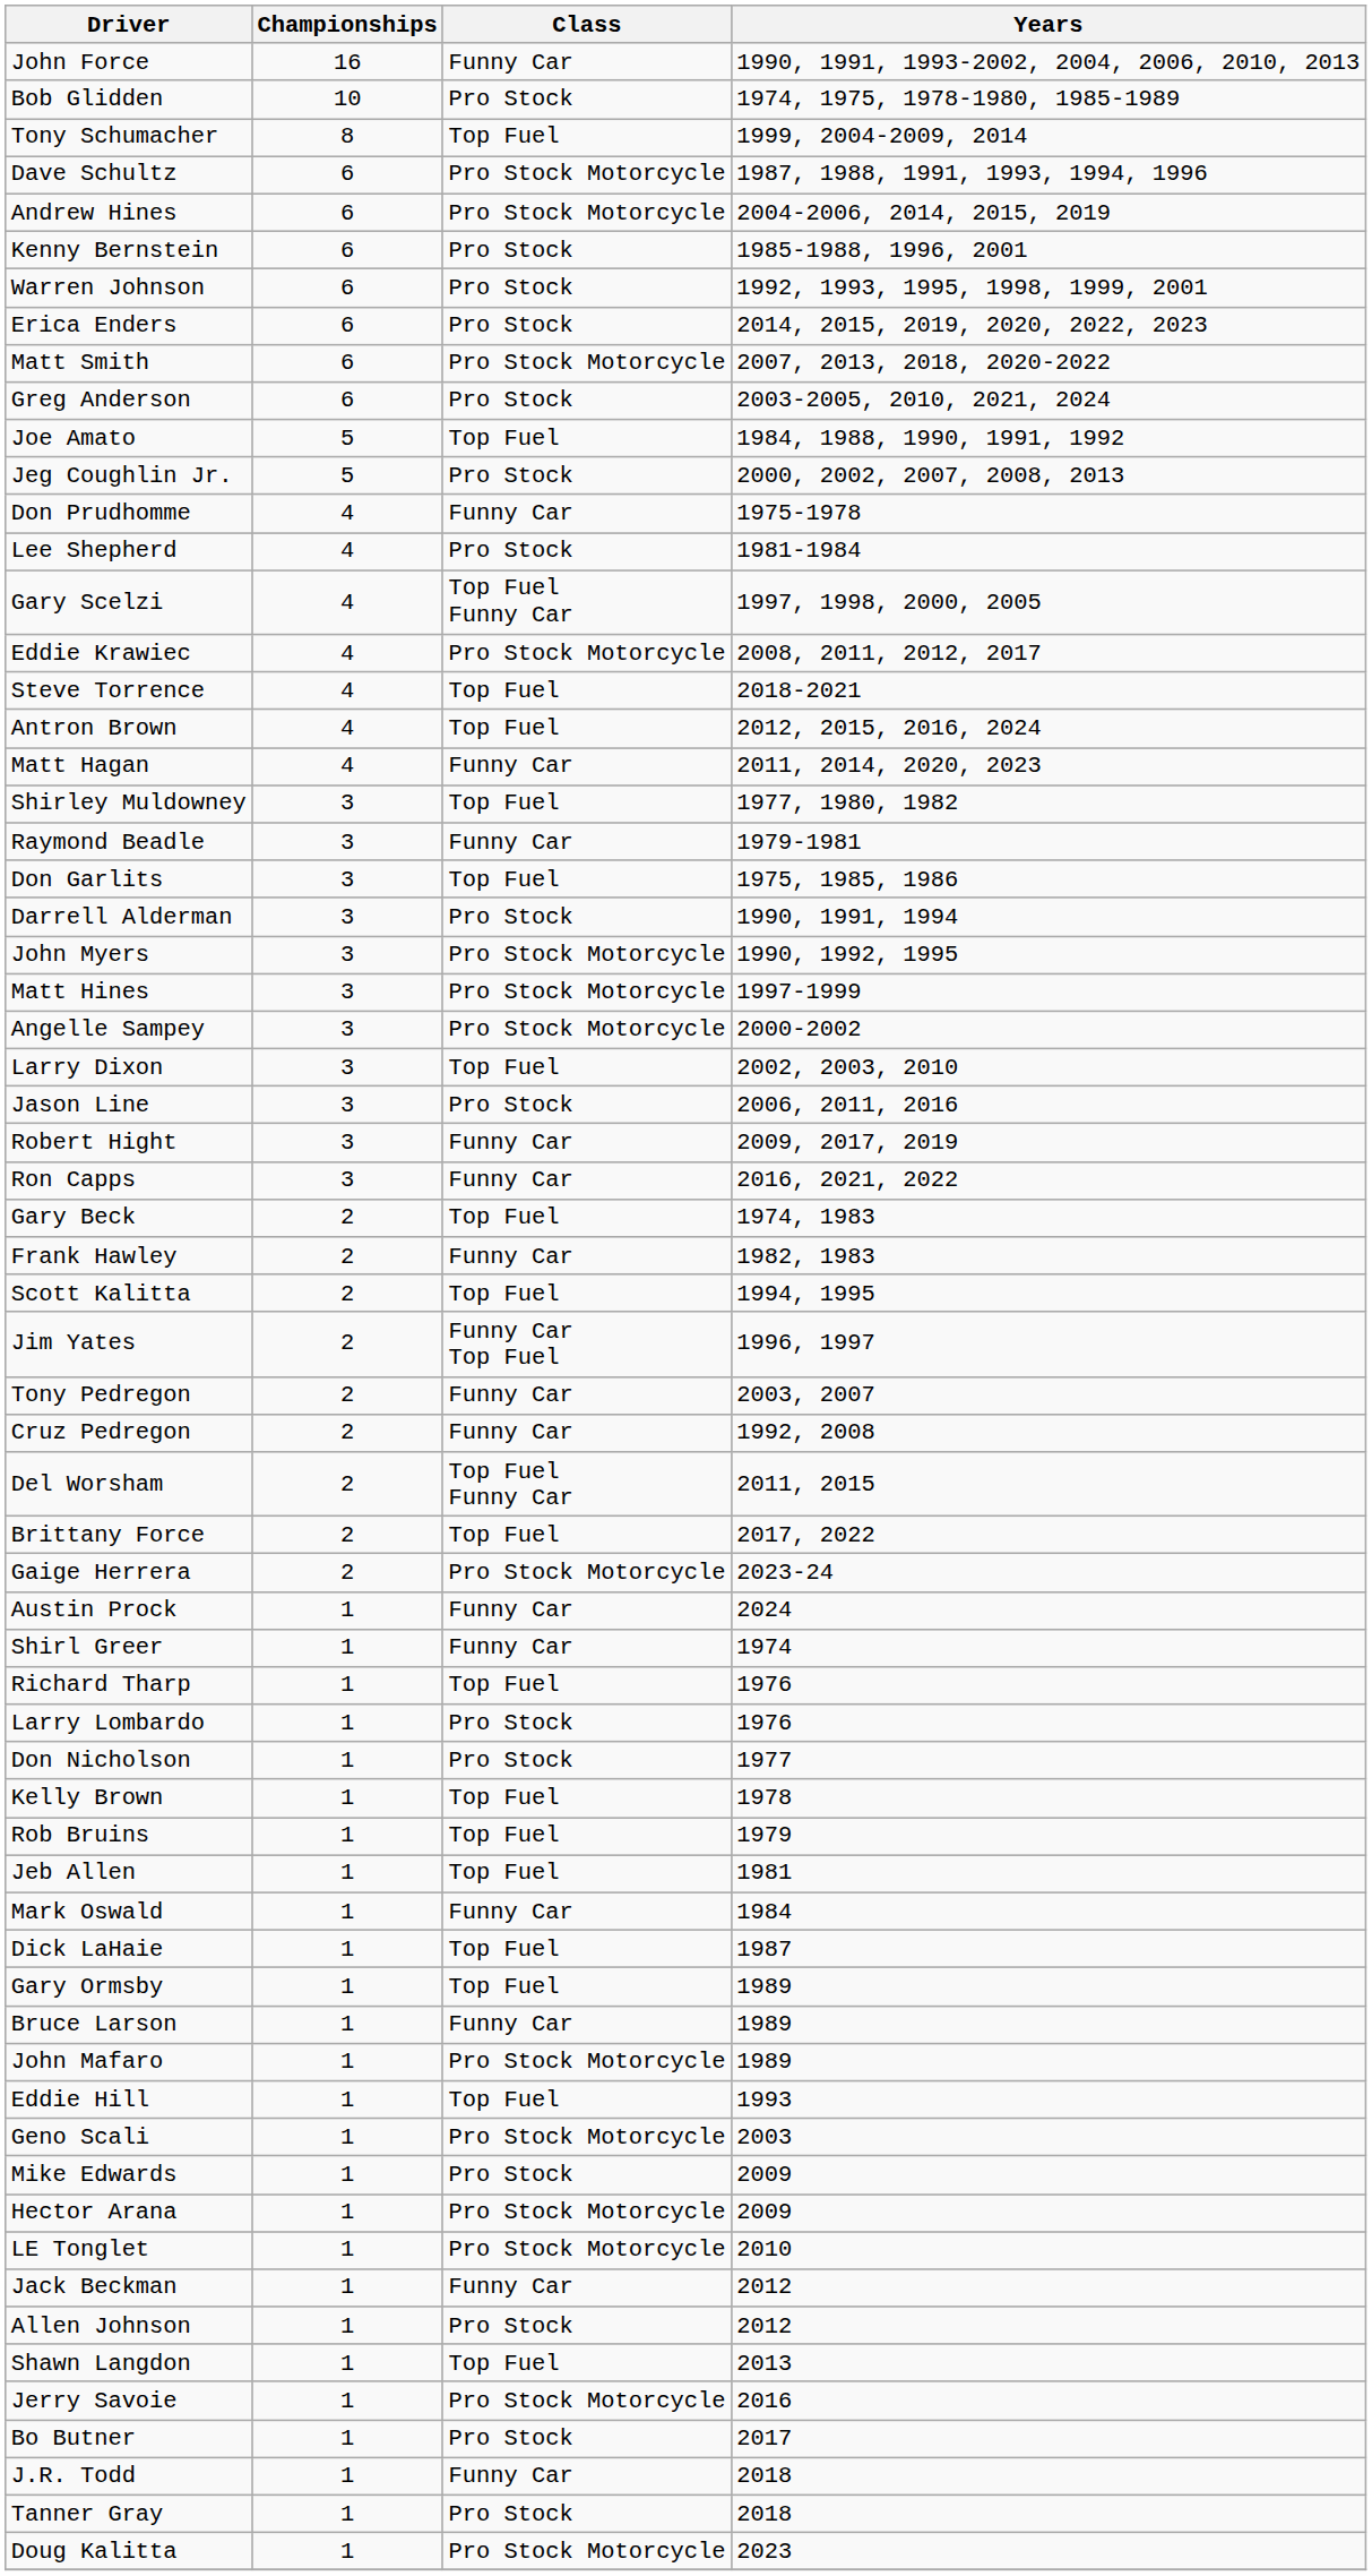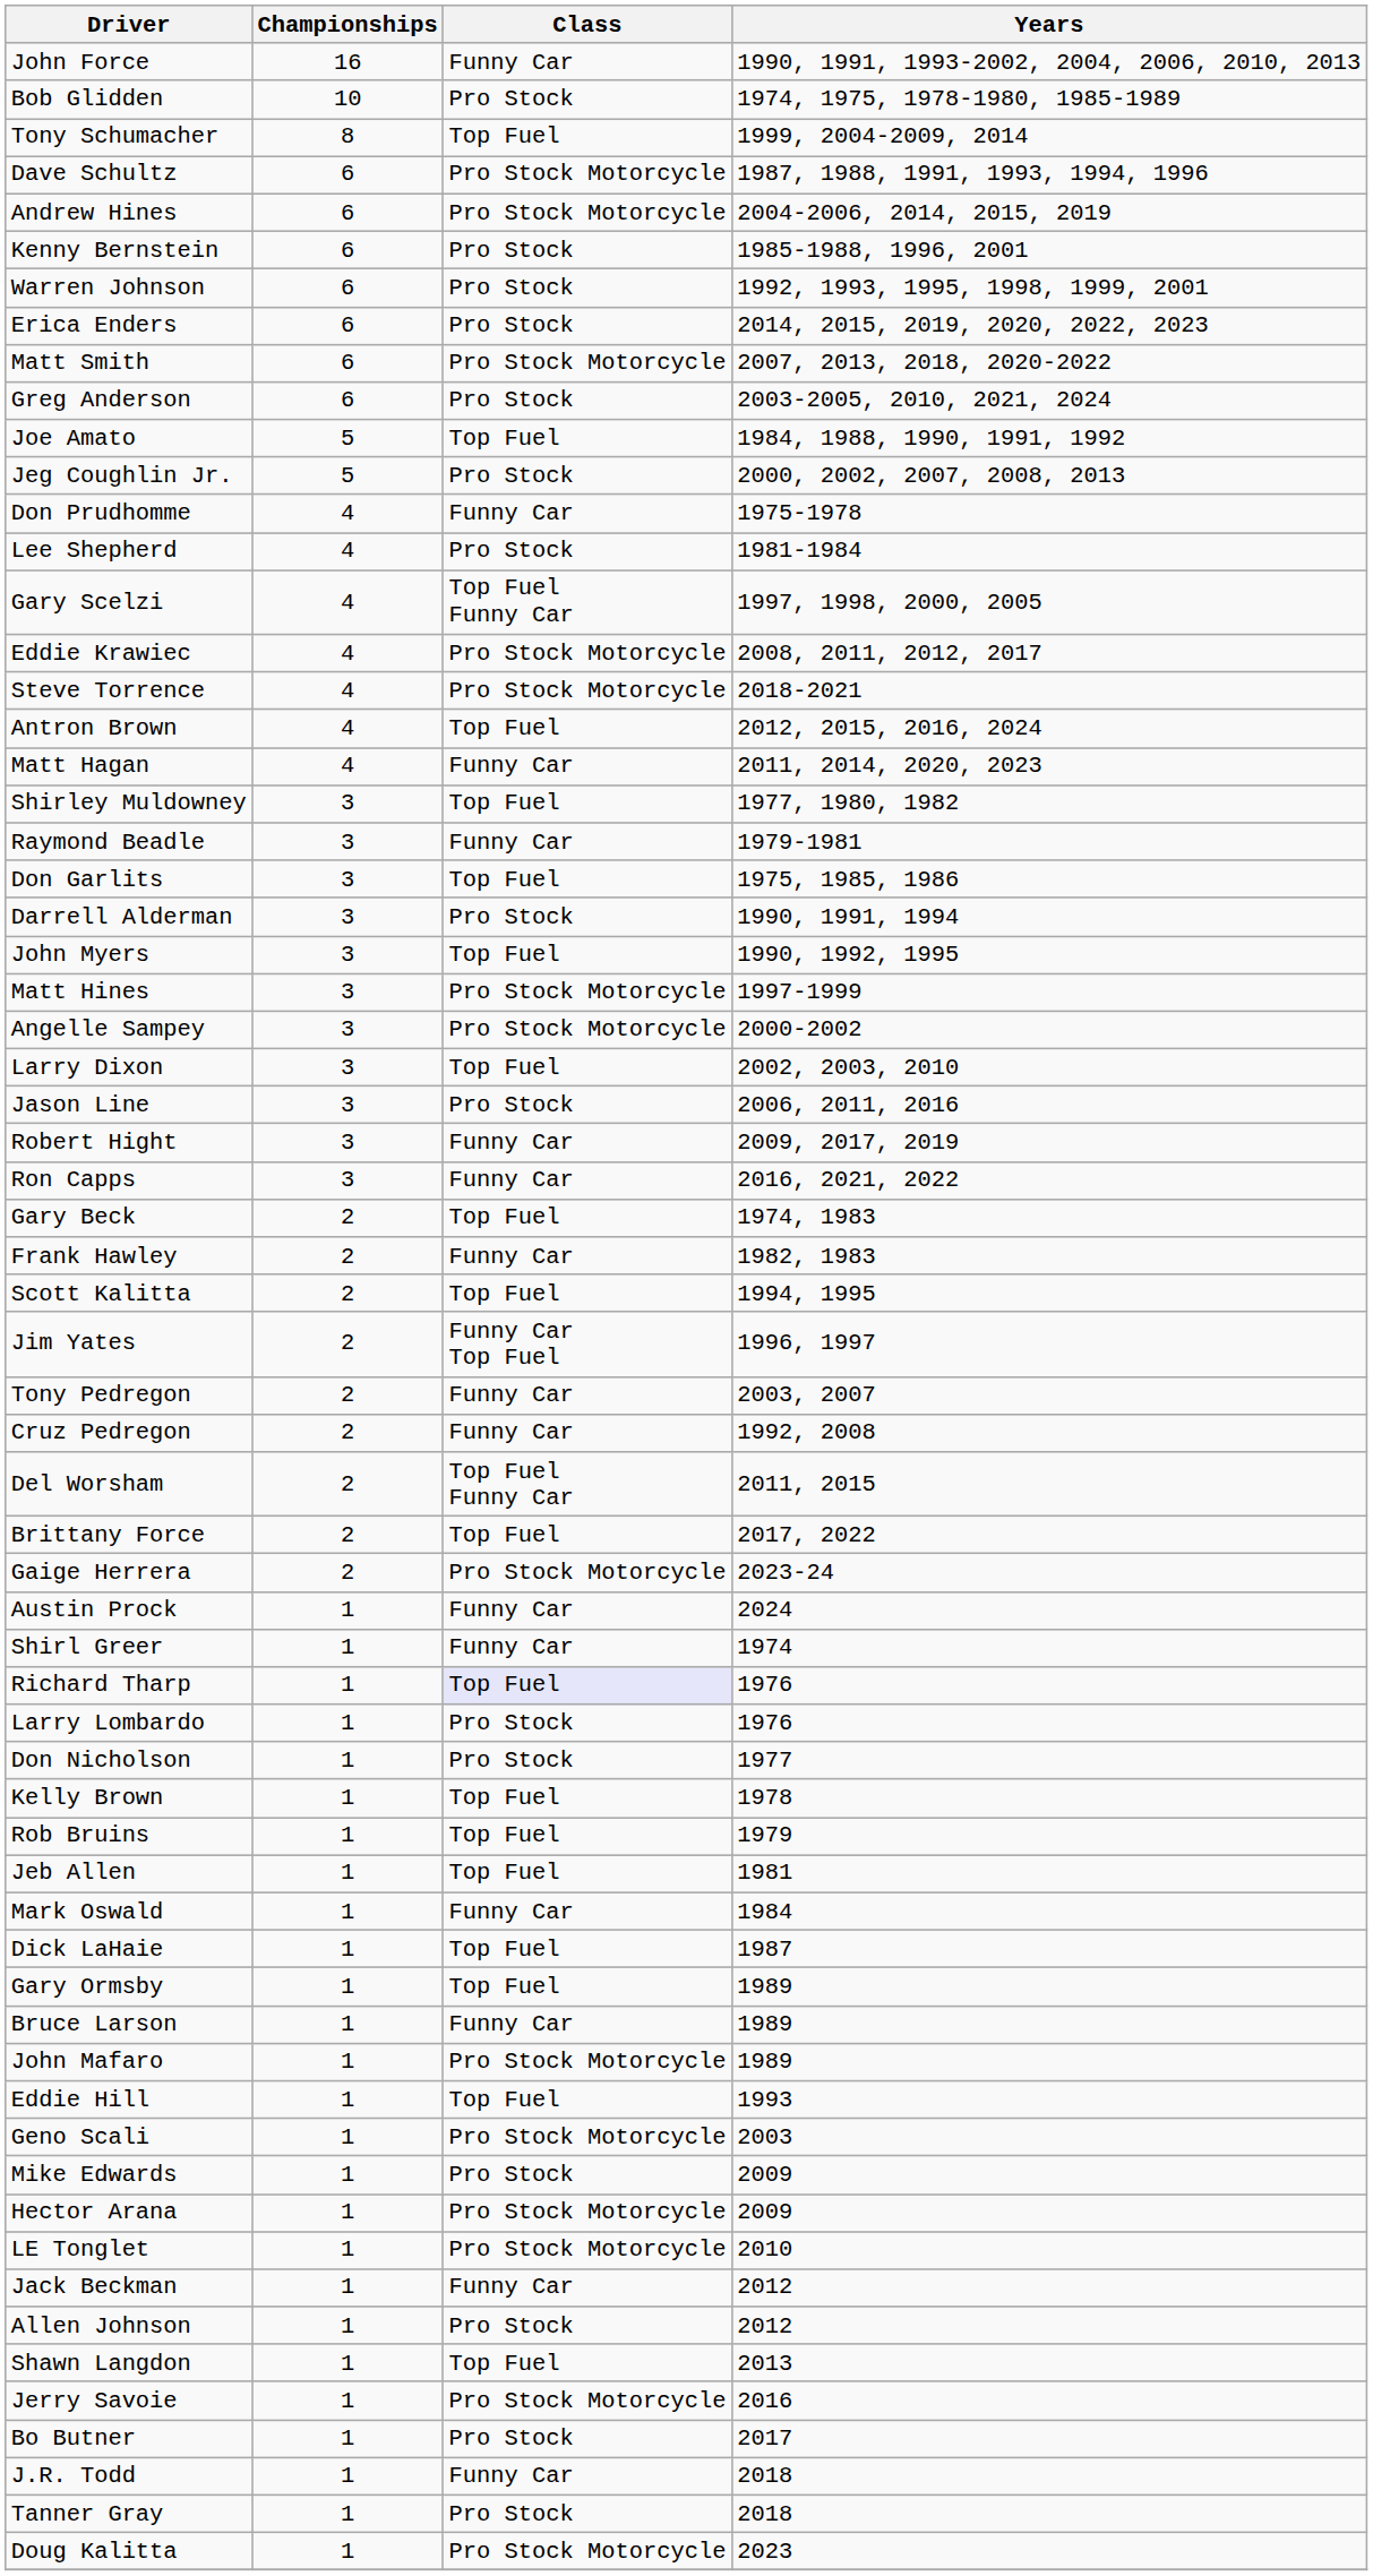 <table class="wikitable">
 <tr>
 <th>Driver</th>
 <th>Championships</th>
 <th>Class</th>
 <th>Years</th>
 </tr>
 <tr>
 <td>John Force</td>
 <td align="center">16</td>
 <td>Funny Car</td>
 <td>1990, 1991, 1993-2002, 2004, 2006, 2010, 2013</td>
 </tr>
 <tr>
 <td>Bob Glidden</td>
 <td align="center">10</td>
 <td>Pro Stock</td>
 <td>1974, 1975, 1978-1980, 1985-1989</td>
 </tr>
 <tr>
 <td>Tony Schumacher</td>
 <td align="center">8</td>
 <td>Top Fuel</td>
 <td>1999, 2004-2009, 2014</td>
 </tr>
 <tr>
 <td>Dave Schultz</td>
 <td align="center">6</td>
 <td>Pro Stock Motorcycle</td>
 <td>1987, 1988, 1991, 1993, 1994, 1996</td>
 </tr>
 <tr>
 <td>Andrew Hines</td>
 <td align="center">6</td>
 <td>Pro Stock Motorcycle</td>
 <td>2004-2006, 2014, 2015, 2019</td>
 </tr>
 <tr>
 <td>Kenny Bernstein</td>
 <td align="center">6</td>
 <td>Pro Stock</td>
 <td>1985-1988, 1996, 2001</td>
 </tr>
 <tr>
 <td>Warren Johnson</td>
 <td align="center">6</td>
 <td>Pro Stock</td>
 <td>1992, 1993, 1995, 1998, 1999, 2001</td>
 </tr>
 <tr>
 <td>Erica Enders</td>
 <td align="center">6</td>
 <td>Pro Stock</td>
 <td>2014, 2015, 2019, 2020, 2022, 2023</td>
 </tr>
 <tr>
 <td>Matt Smith</td>
 <td align="center">6</td>
 <td>Pro Stock Motorcycle</td>
 <td>2007, 2013, 2018, 2020-2022</td>
 </tr>
 <tr>
 <td>Greg Anderson</td>
 <td align="center">6</td>
 <td>Pro Stock</td>
 <td>2003-2005, 2010, 2021, 2024</td>
 </tr>
 <tr>
 <td>Joe Amato</td>
 <td align="center">5</td>
 <td>Top Fuel</td>
 <td>1984, 1988, 1990, 1991, 1992</td>
 </tr>
 <tr>
 <td>Jeg Coughlin Jr.</td>
 <td align="center">5</td>
 <td>Pro Stock</td>
 <td>2000, 2002, 2007, 2008, 2013</td>
 </tr>
 <tr>
 <td>Don Prudhomme</td>
 <td align="center">4</td>
 <td>Funny Car</td>
 <td>1975-1978</td>
 </tr>
 <tr>
 <td>Lee Shepherd</td>
 <td align="center">4</td>
 <td>Pro Stock</td>
 <td>1981-1984</td>
 </tr>
 <tr>
 <td>Gary Scelzi</td>
 <td align="center">4</td>
 <td>Top Fuel<br> Funny Car</td>
 <td>1997, 1998, 2000, 2005</td>
 </tr>
 <tr>
 <td>Eddie Krawiec</td>
 <td align="center">4</td>
 <td>Pro Stock Motorcycle</td>
 <td>2008, 2011, 2012, 2017</td>
 </tr>
 <tr>
 <td>Steve Torrence</td>
 <td align="center">4</td>
-<td>Top Fuel</td>
+<td>Pro Stock Motorcycle</td>
 <td>2018-2021</td>
 </tr>
 <tr>
 <td>Antron Brown</td>
 <td align="center">4</td>
 <td>Top Fuel</td>
 <td>2012, 2015, 2016, 2024</td>
 </tr>
 <tr>
 <td>Matt Hagan</td>
 <td align="center">4</td>
 <td>Funny Car</td>
 <td>2011, 2014, 2020, 2023</td>
 </tr>
 <tr>
 <td>Shirley Muldowney</td>
 <td align="center">3</td>
 <td>Top Fuel</td>
 <td>1977, 1980, 1982</td>
 </tr>
 <tr>
 <td>Raymond Beadle</td>
 <td align="center">3</td>
 <td>Funny Car</td>
 <td>1979-1981</td>
 </tr>
 <tr>
 <td>Don Garlits</td>
 <td align="center">3</td>
 <td>Top Fuel</td>
 <td>1975, 1985, 1986</td>
 </tr>
 <tr>
 <td>Darrell Alderman</td>
 <td align="center">3</td>
 <td>Pro Stock</td>
 <td>1990, 1991, 1994</td>
 </tr>
 <tr>
 <td>John Myers</td>
 <td align="center">3</td>
-<td>Pro Stock Motorcycle</td>
+<td>Top Fuel</td>
 <td>1990, 1992, 1995</td>
 </tr>
 <tr>
 <td>Matt Hines</td>
 <td align="center">3</td>
 <td>Pro Stock Motorcycle</td>
 <td>1997-1999</td>
 </tr>
 <tr>
 <td>Angelle Sampey</td>
 <td align="center">3</td>
 <td>Pro Stock Motorcycle</td>
 <td>2000-2002</td>
 </tr>
 <tr>
 <td>Larry Dixon</td>
 <td align="center">3</td>
 <td>Top Fuel</td>
 <td>2002, 2003, 2010</td>
 </tr>
 <tr>
 <td>Jason Line</td>
 <td align="center">3</td>
 <td>Pro Stock</td>
 <td>2006, 2011, 2016</td>
 </tr>
 <tr>
 <td>Robert Hight</td>
 <td align="center">3</td>
 <td>Funny Car</td>
 <td>2009, 2017, 2019</td>
 </tr>
 <tr>
 <td>Ron Capps</td>
 <td align="center">3</td>
 <td>Funny Car</td>
 <td>2016, 2021, 2022</td>
 </tr>
 <tr>
 <td>Gary Beck</td>
 <td align="center">2</td>
 <td>Top Fuel</td>
 <td>1974, 1983</td>
 </tr>
 <tr>
 <td>Frank Hawley</td>
 <td align="center">2</td>
 <td>Funny Car</td>
 <td>1982, 1983</td>
 </tr>
 <tr>
 <td>Scott Kalitta</td>
 <td align="center">2</td>
 <td>Top Fuel</td>
 <td>1994, 1995</td>
 </tr>
 <tr>
 <td>Jim Yates</td>
 <td align="center">2</td>
 <td>Funny Car<br>Top Fuel</td>
 <td>1996, 1997</td>
 </tr>
 <tr>
 <td>Tony Pedregon</td>
 <td align="center">2</td>
 <td>Funny Car</td>
 <td>2003, 2007</td>
 </tr>
 <tr>
 <td>Cruz Pedregon</td>
 <td align="center">2</td>
 <td>Funny Car</td>
 <td>1992, 2008</td>
 </tr>
 <tr>
 <td>Del Worsham</td>
 <td align="center">2</td>
 <td>Top Fuel<br>Funny Car</td>
 <td>2011, 2015</td>
 </tr>
 <tr>
 <td>Brittany Force</td>
 <td align="center">2</td>
 <td>Top Fuel</td>
 <td>2017, 2022</td>
 </tr>
 <tr>
 <td>Gaige Herrera</td>
 <td align="center">2</td>
 <td>Pro Stock Motorcycle</td>
 <td>2023-24</td>
 </tr>
 <tr>
 <td>Austin Prock</td>
 <td align="center">1</td>
 <td>Funny Car</td>
 <td>2024</td>
 </tr>
 <tr>
 <td>Shirl Greer</td>
 <td align="center">1</td>
 <td>Funny Car</td>
 <td>1974</td>
 </tr>
 <tr>
 <td>Richard Tharp</td>
 <td align="center">1</td>
-<td>Top Fuel</td>
+<td style="background: lavender;">Top Fuel</td>
 <td>1976</td>
 </tr>
 <tr>
 <td>Larry Lombardo</td>
 <td align="center">1</td>
 <td>Pro Stock</td>
 <td>1976</td>
 </tr>
 <tr>
 <td>Don Nicholson</td>
 <td align="center">1</td>
 <td>Pro Stock</td>
 <td>1977</td>
 </tr>
 <tr>
 <td>Kelly Brown</td>
 <td align="center">1</td>
 <td>Top Fuel</td>
 <td>1978</td>
 </tr>
 <tr>
 <td>Rob Bruins</td>
 <td align="center">1</td>
 <td>Top Fuel</td>
 <td>1979</td>
 </tr>
 <tr>
 <td>Jeb Allen</td>
 <td align="center">1</td>
 <td>Top Fuel</td>
 <td>1981</td>
 </tr>
 <tr>
 <td>Mark Oswald</td>
 <td align="center">1</td>
 <td>Funny Car</td>
 <td>1984</td>
 </tr>
 <tr>
 <td>Dick LaHaie</td>
 <td align="center">1</td>
 <td>Top Fuel</td>
 <td>1987</td>
 </tr>
 <tr>
 <td>Gary Ormsby</td>
 <td align="center">1</td>
 <td>Top Fuel</td>
 <td>1989</td>
 </tr>
 <tr>
 <td>Bruce Larson</td>
 <td align="center">1</td>
 <td>Funny Car</td>
 <td>1989</td>
 </tr>
 <tr>
 <td>John Mafaro</td>
 <td align="center">1</td>
 <td>Pro Stock Motorcycle</td>
 <td>1989</td>
 </tr>
 <tr>
 <td>Eddie Hill</td>
 <td align="center">1</td>
 <td>Top Fuel</td>
 <td>1993</td>
 </tr>
 <tr>
 <td>Geno Scali</td>
 <td align="center">1</td>
 <td>Pro Stock Motorcycle</td>
 <td>2003</td>
 </tr>
 <tr>
 <td>Mike Edwards</td>
 <td align="center">1</td>
 <td>Pro Stock</td>
 <td>2009</td>
 </tr>
 <tr>
 <td>Hector Arana</td>
 <td align="center">1</td>
 <td>Pro Stock Motorcycle</td>
 <td>2009</td>
 </tr>
 <tr>
 <td>LE Tonglet</td>
 <td align="center">1</td>
 <td>Pro Stock Motorcycle</td>
 <td>2010</td>
 </tr>
 <tr>
 <td>Jack Beckman</td>
 <td align="center">1</td>
 <td>Funny Car</td>
 <td>2012</td>
 </tr>
 <tr>
 <td>Allen Johnson</td>
 <td align="center">1</td>
 <td>Pro Stock</td>
 <td>2012</td>
 </tr>
 <tr>
 <td>Shawn Langdon</td>
 <td align="center">1</td>
 <td>Top Fuel</td>
 <td>2013</td>
 </tr>
 <tr>
 <td>Jerry Savoie</td>
 <td align="center">1</td>
 <td>Pro Stock Motorcycle</td>
 <td>2016</td>
 </tr>
 <tr>
 <td>Bo Butner</td>
 <td align="center">1</td>
 <td>Pro Stock</td>
 <td>2017</td>
 </tr>
 <tr>
 <td>J.R. Todd</td>
 <td align="center">1</td>
 <td>Funny Car</td>
 <td>2018</td>
 </tr>
 <tr>
 <td>Tanner Gray</td>
 <td align="center">1</td>
 <td>Pro Stock</td>
 <td>2018</td>
 </tr>
 <tr>
 <td>Doug Kalitta</td>
 <td align="center">1</td>
 <td>Pro Stock Motorcycle</td>
 <td>2023</td>
 </tr>
 <tr>
 </tr>
 </table>
